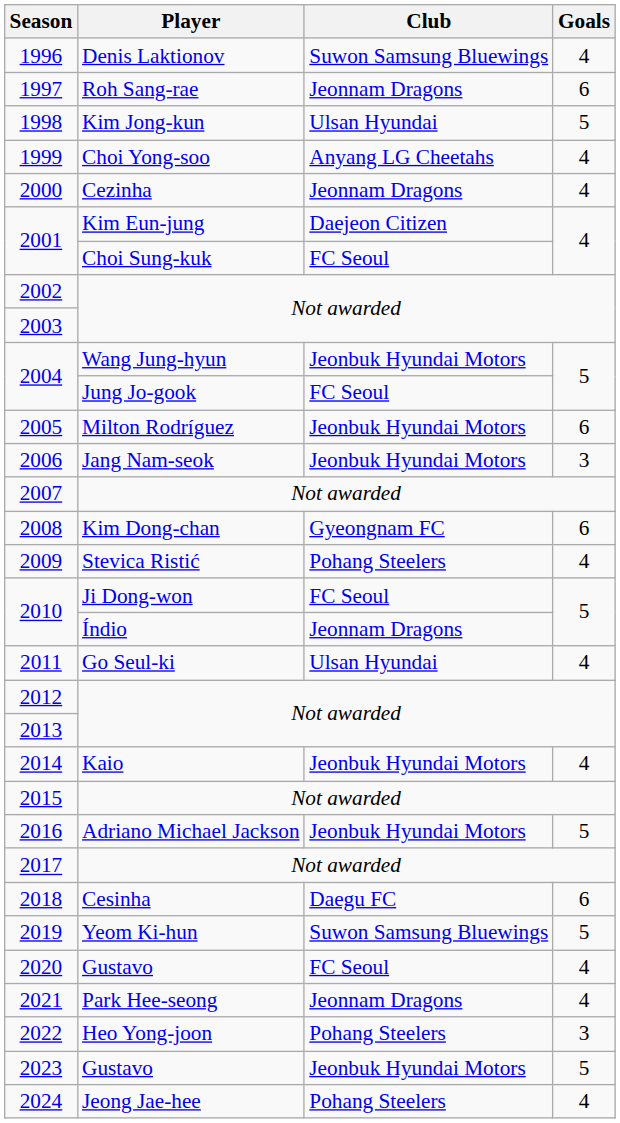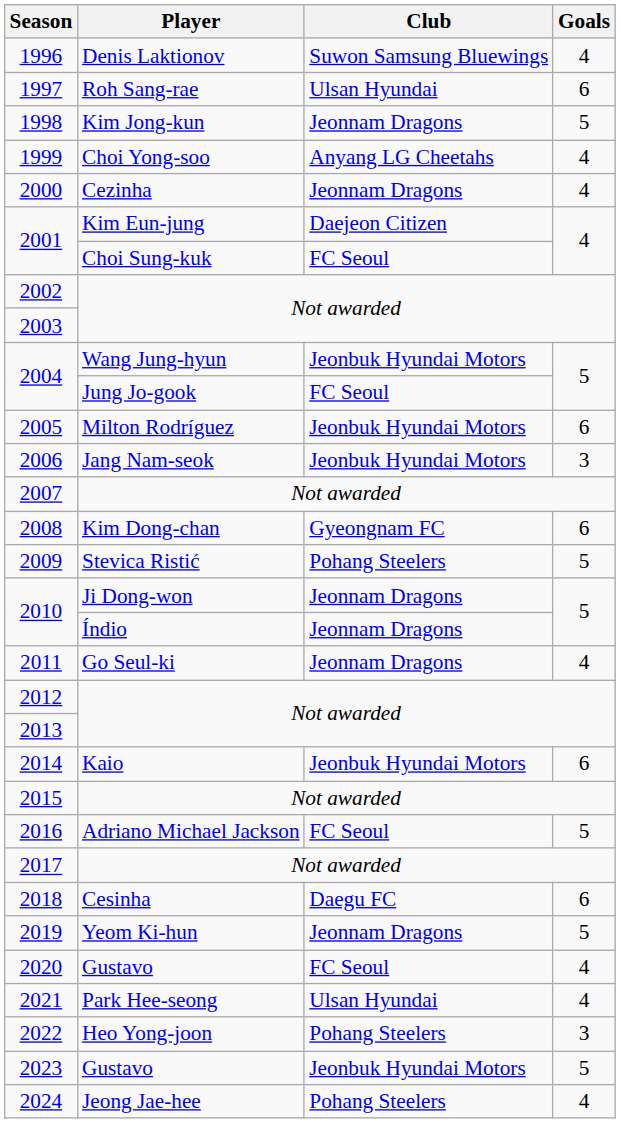 <table class="wikitable sortable">
 <tr>
 <th>Season</th>
 <th>Player</th>
 <th>Club</th>
 <th>Goals</th>
 </tr>
 <tr>
 <td align="center"><a href='#'>1996</a></td>
 <td> <a href='#'>Denis Laktionov</a></td>
 <td><a href='#'>Suwon Samsung Bluewings</a></td>
 <td align=center>4</td>
 </tr>
 <tr>
 <td align="center"><a href='#'>1997</a></td>
 <td> <a href='#'>Roh Sang-rae</a></td>
-<td><a href='#'>Jeonnam Dragons</a></td>
+<td><a href='#'>Ulsan Hyundai</a></td>
 <td align=center>6</td>
 </tr>
 <tr>
 <td align="center"><a href='#'>1998</a></td>
 <td> <a href='#'>Kim Jong-kun</a></td>
-<td><a href='#'>Ulsan Hyundai</a></td>
+<td><a href='#'>Jeonnam Dragons</a></td>
 <td align=center>5</td>
 </tr>
 <tr>
 <td align="center"><a href='#'>1999</a></td>
 <td> <a href='#'>Choi Yong-soo</a></td>
 <td><a href='#'>Anyang LG Cheetahs</a></td>
 <td align=center>4</td>
 </tr>
 <tr>
 <td align="center"><a href='#'>2000</a></td>
 <td> <a href='#'>Cezinha</a></td>
 <td><a href='#'>Jeonnam Dragons</a></td>
 <td align=center>4</td>
 </tr>
 <tr>
 <td align="center" rowspan=2><a href='#'>2001</a></td>
 <td> <a href='#'>Kim Eun-jung</a></td>
 <td><a href='#'>Daejeon Citizen</a></td>
 <td rowspan=2 align=center>4</td>
 </tr>
 <tr>
 <td> <a href='#'>Choi Sung-kuk</a></td>
 <td><a href='#'>FC Seoul</a></td>
 </tr>
 <tr>
 <td align="center"><a href='#'>2002</a></td>
 <td rowspan=2 colspan=3 align=center><em>Not awarded</em></td>
 </tr>
 <tr>
 <td align="center"><a href='#'>2003</a></td>
 </tr>
 <tr>
 <td align="center" rowspan=2><a href='#'>2004</a></td>
 <td> <a href='#'>Wang Jung-hyun</a></td>
 <td><a href='#'>Jeonbuk Hyundai Motors</a></td>
 <td rowspan=2 align=center>5</td>
 </tr>
 <tr>
 <td> <a href='#'>Jung Jo-gook</a></td>
 <td><a href='#'>FC Seoul</a></td>
 </tr>
 <tr>
 <td align="center"><a href='#'>2005</a></td>
 <td> <a href='#'>Milton Rodríguez</a></td>
 <td><a href='#'>Jeonbuk Hyundai Motors</a></td>
 <td align=center>6</td>
 </tr>
 <tr>
 <td align="center"><a href='#'>2006</a></td>
 <td> <a href='#'>Jang Nam-seok</a></td>
 <td><a href='#'>Jeonbuk Hyundai Motors</a></td>
 <td align=center>3</td>
 </tr>
 <tr>
 <td align="center"><a href='#'>2007</a></td>
 <td colspan=3 align=center><em>Not awarded</em></td>
 </tr>
 <tr>
 <td align="center"><a href='#'>2008</a></td>
 <td> <a href='#'>Kim Dong-chan</a></td>
 <td><a href='#'>Gyeongnam FC</a></td>
 <td align=center>6</td>
 </tr>
 <tr>
 <td align="center"><a href='#'>2009</a></td>
 <td> <a href='#'>Stevica Ristić</a></td>
 <td><a href='#'>Pohang Steelers</a></td>
-<td align=center>4</td>
+<td align=center>5</td>
 </tr>
 <tr>
 <td align="center" rowspan=2><a href='#'>2010</a></td>
 <td> <a href='#'>Ji Dong-won</a></td>
-<td><a href='#'>FC Seoul</a></td>
+<td><a href='#'>Jeonnam Dragons</a></td>
 <td rowspan=2 align=center>5</td>
 </tr>
 <tr>
 <td> <a href='#'>Índio</a></td>
 <td><a href='#'>Jeonnam Dragons</a></td>
 </tr>
 <tr>
 <td align="center"><a href='#'>2011</a></td>
 <td> <a href='#'>Go Seul-ki</a></td>
-<td><a href='#'>Ulsan Hyundai</a></td>
+<td><a href='#'>Jeonnam Dragons</a></td>
 <td align=center>4</td>
 </tr>
 <tr>
 <td align="center"><a href='#'>2012</a></td>
 <td rowspan=2 colspan=3 align=center><em>Not awarded</em></td>
 </tr>
 <tr>
 <td align="center"><a href='#'>2013</a></td>
 </tr>
 <tr>
 <td align="center"><a href='#'>2014</a></td>
 <td> <a href='#'>Kaio</a></td>
 <td><a href='#'>Jeonbuk Hyundai Motors</a></td>
-<td align=center>4</td>
+<td align=center>6</td>
 </tr>
 <tr>
 <td align="center"><a href='#'>2015</a></td>
 <td colspan=3 align=center><em>Not awarded</em></td>
 </tr>
 <tr>
 <td align="center"><a href='#'>2016</a></td>
 <td> <a href='#'>Adriano Michael Jackson</a></td>
-<td><a href='#'>Jeonbuk Hyundai Motors</a></td>
+<td><a href='#'>FC Seoul</a></td>
 <td align=center>5</td>
 </tr>
 <tr>
 <td align="center"><a href='#'>2017</a></td>
 <td colspan=3 align=center><em>Not awarded</em></td>
 </tr>
 <tr>
 <td align="center"><a href='#'>2018</a></td>
 <td> <a href='#'>Cesinha</a></td>
 <td><a href='#'>Daegu FC</a></td>
 <td align=center>6</td>
 </tr>
 <tr>
 <td align="center"><a href='#'>2019</a></td>
 <td> <a href='#'>Yeom Ki-hun</a></td>
-<td><a href='#'>Suwon Samsung Bluewings</a></td>
+<td><a href='#'>Jeonnam Dragons</a></td>
 <td align=center>5</td>
 </tr>
 <tr>
 <td align="center"><a href='#'>2020</a></td>
 <td> <a href='#'>Gustavo</a></td>
 <td><a href='#'>FC Seoul</a></td>
 <td align=center>4</td>
 </tr>
 <tr>
 <td align="center"><a href='#'>2021</a></td>
 <td> <a href='#'>Park Hee-seong</a></td>
-<td><a href='#'>Jeonnam Dragons</a></td>
+<td><a href='#'>Ulsan Hyundai</a></td>
 <td align=center>4</td>
 </tr>
 <tr>
 <td align="center"><a href='#'>2022</a></td>
 <td> <a href='#'>Heo Yong-joon</a></td>
 <td><a href='#'>Pohang Steelers</a></td>
 <td align=center>3</td>
 </tr>
 <tr>
 <td align="center"><a href='#'>2023</a></td>
 <td> <a href='#'>Gustavo</a></td>
 <td><a href='#'>Jeonbuk Hyundai Motors</a></td>
 <td align=center>5</td>
 </tr>
 <tr>
 <td align="center"><a href='#'>2024</a></td>
 <td> <a href='#'>Jeong Jae-hee</a></td>
 <td><a href='#'>Pohang Steelers</a></td>
 <td align=center>4</td>
 </tr>
 </table>
